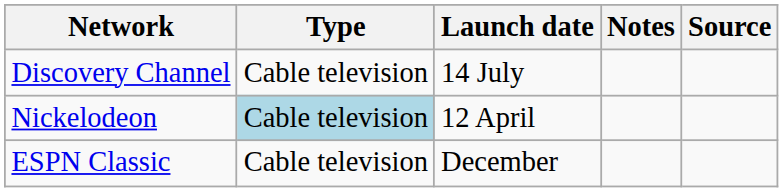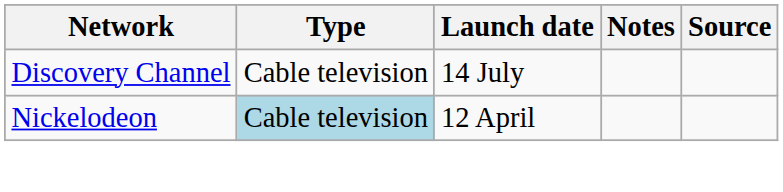 <table class="wikitable sortable">
 <tr>
 <th>Network</th>
 <th>Type</th>
 <th>Launch date</th>
 <th>Notes</th>
 <th>Source</th>
 </tr>
 <tr>
 <td><a href='#'>Discovery Channel</a></td>
 <td>Cable television</td>
 <td>14 July</td>
 <td></td>
 <td></td>
 </tr>
 <tr>
 <td><a href='#'>Nickelodeon</a></td>
 <td style="background: lightblue;">Cable television</td>
 <td>12 April</td>
 <td></td>
 <td></td>
 </tr>
-<tr>
-<td><a href='#'>ESPN Classic</a></td>
-<td>Cable television</td>
-<td>December</td>
-<td></td>
-<td></td>
-</tr>
 </table>
